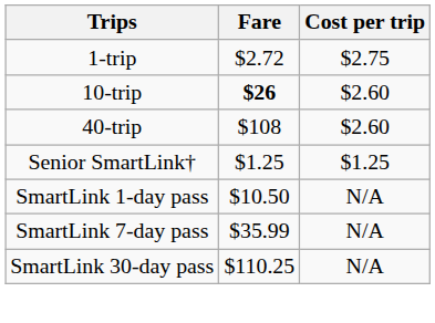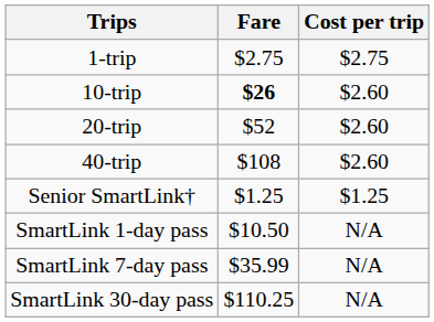 <table class="wikitable" align: left; style="margin: 0 auto; text-align: center;">
 <tr>
 <th>Trips</th>
 <th>Fare</th>
 <th>Cost per trip</th>
 </tr>
 <tr>
 <td>1-trip</td>
-<td>$2.72</td>
+<td>$2.75</td>
 <td>$2.75</td>
 </tr>
 <tr>
 <td>10-trip</td>
 <td><strong>$26</strong></td>
+<td>$2.60</td>
+</tr>
+<tr>
+<td>20-trip</td>
+<td>$52</td>
 <td>$2.60</td>
 </tr>
 <tr>
 <td>40-trip</td>
 <td>$108</td>
 <td>$2.60</td>
 </tr>
 <tr>
 <td>Senior SmartLink†</td>
 <td>$1.25</td>
 <td>$1.25</td>
 </tr>
 <tr>
 <td>SmartLink 1-day pass</td>
 <td>$10.50</td>
 <td>N/A</td>
 </tr>
 <tr>
 <td>SmartLink 7-day pass</td>
 <td>$35.99</td>
 <td>N/A</td>
 </tr>
 <tr>
 <td>SmartLink 30-day pass</td>
 <td>$110.25</td>
 <td>N/A</td>
 </tr>
 </table>
